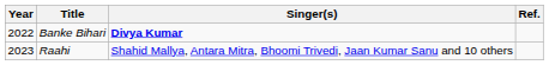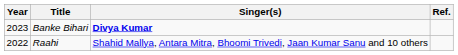 <table class="wikitable sortable">
 <tr>
 <th>Year</th>
 <th>Title</th>
 <th>Singer(s)</th>
 <th class="unsortable">Ref.</th>
 </tr>
 <tr>
-<td>2022</td>
+<td>2023</td>
 <td><em>Banke Bihari</em></td>
 <td><strong><a href='#'>Divya Kumar</a></strong></td>
 <td></td>
 </tr>
 <tr>
-<td>2023</td>
+<td>2022</td>
 <td><em>Raahi</em></td>
 <td><a href='#'>Shahid Mallya</a>, <a href='#'>Antara Mitra</a>, <a href='#'>Bhoomi Trivedi</a>, <a href='#'>Jaan Kumar Sanu</a> and 10 others</td>
 <td></td>
 </tr>
 </table>
